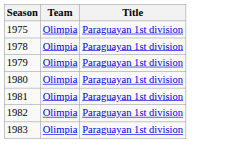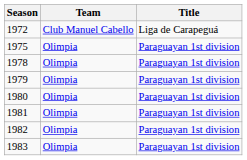 <table class="wikitable">
 <tr>
 <th>Season</th>
 <th>Team</th>
 <th>Title</th>
+</tr>
+<tr>
+<td>1972</td>
+<td><a href='#'>Club Manuel Cabello</a></td>
+<td>Liga de Carapeguá</td>
 </tr>
 <tr>
 <td>1975</td>
 <td><a href='#'>Olimpia</a></td>
 <td><a href='#'>Paraguayan 1st division</a></td>
 </tr>
 <tr>
 <td>1978</td>
 <td><a href='#'>Olimpia</a></td>
 <td><a href='#'>Paraguayan 1st division</a></td>
 </tr>
 <tr>
 <td>1979</td>
 <td><a href='#'>Olimpia</a></td>
 <td><a href='#'>Paraguayan 1st division</a></td>
 </tr>
 <tr>
 <td>1980</td>
 <td><a href='#'>Olimpia</a></td>
 <td><a href='#'>Paraguayan 1st division</a></td>
 </tr>
 <tr>
 <td>1981</td>
 <td><a href='#'>Olimpia</a></td>
 <td><a href='#'>Paraguayan 1st division</a></td>
 </tr>
 <tr>
 <td>1982</td>
 <td><a href='#'>Olimpia</a></td>
 <td><a href='#'>Paraguayan 1st division</a></td>
 </tr>
 <tr>
 <td>1983</td>
 <td><a href='#'>Olimpia</a></td>
 <td><a href='#'>Paraguayan 1st division</a></td>
 </tr>
 </table>
